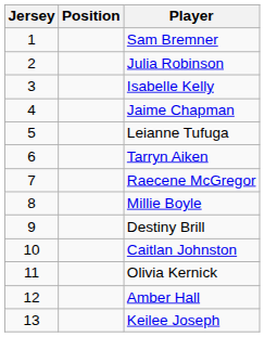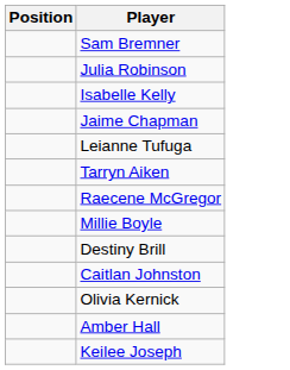 <table class="wikitable" style="text-align:center;">
 <tr>
-<th>Jersey</th>
 <th>Position</th>
 <th>Player</th>
 </tr>
 <tr align=left>
-<td align=center>1</td>
 <td align=center></td>
 <td> <a href='#'>Sam Bremner</a></td>
 </tr>
 <tr align=left>
-<td align=center>2</td>
 <td align=center></td>
 <td> <a href='#'>Julia Robinson</a></td>
 </tr>
 <tr align=left>
-<td align=center>3</td>
 <td align=center></td>
 <td> <a href='#'>Isabelle Kelly</a></td>
 </tr>
 <tr align=left>
-<td align=center>4</td>
 <td align=center></td>
 <td> <a href='#'>Jaime Chapman</a></td>
 </tr>
 <tr align=left>
-<td align=center>5</td>
 <td align=center></td>
 <td> Leianne Tufuga</td>
 </tr>
 <tr align=left>
-<td align=center>6</td>
 <td align=center></td>
 <td> <a href='#'>Tarryn Aiken</a></td>
 </tr>
 <tr align=left>
-<td align=center>7</td>
 <td align=center></td>
 <td> <a href='#'>Raecene McGregor</a></td>
 </tr>
 <tr align=left>
-<td align=center>8</td>
 <td align=center></td>
 <td> <a href='#'>Millie Boyle</a></td>
 </tr>
 <tr align=left>
-<td align=center>9</td>
 <td align=center></td>
 <td> Destiny Brill</td>
 </tr>
 <tr align=left>
-<td align=center>10</td>
 <td align=center></td>
 <td> <a href='#'>Caitlan Johnston</a></td>
 </tr>
 <tr align=left>
-<td align=center>11</td>
 <td align=center></td>
 <td> Olivia Kernick</td>
 </tr>
 <tr align=left>
-<td align=center>12</td>
 <td align=center></td>
 <td> <a href='#'>Amber Hall</a></td>
 </tr>
 <tr align=left>
-<td align=center>13</td>
 <td align=center></td>
 <td> <a href='#'>Keilee Joseph</a></td>
 </tr>
 </table>
